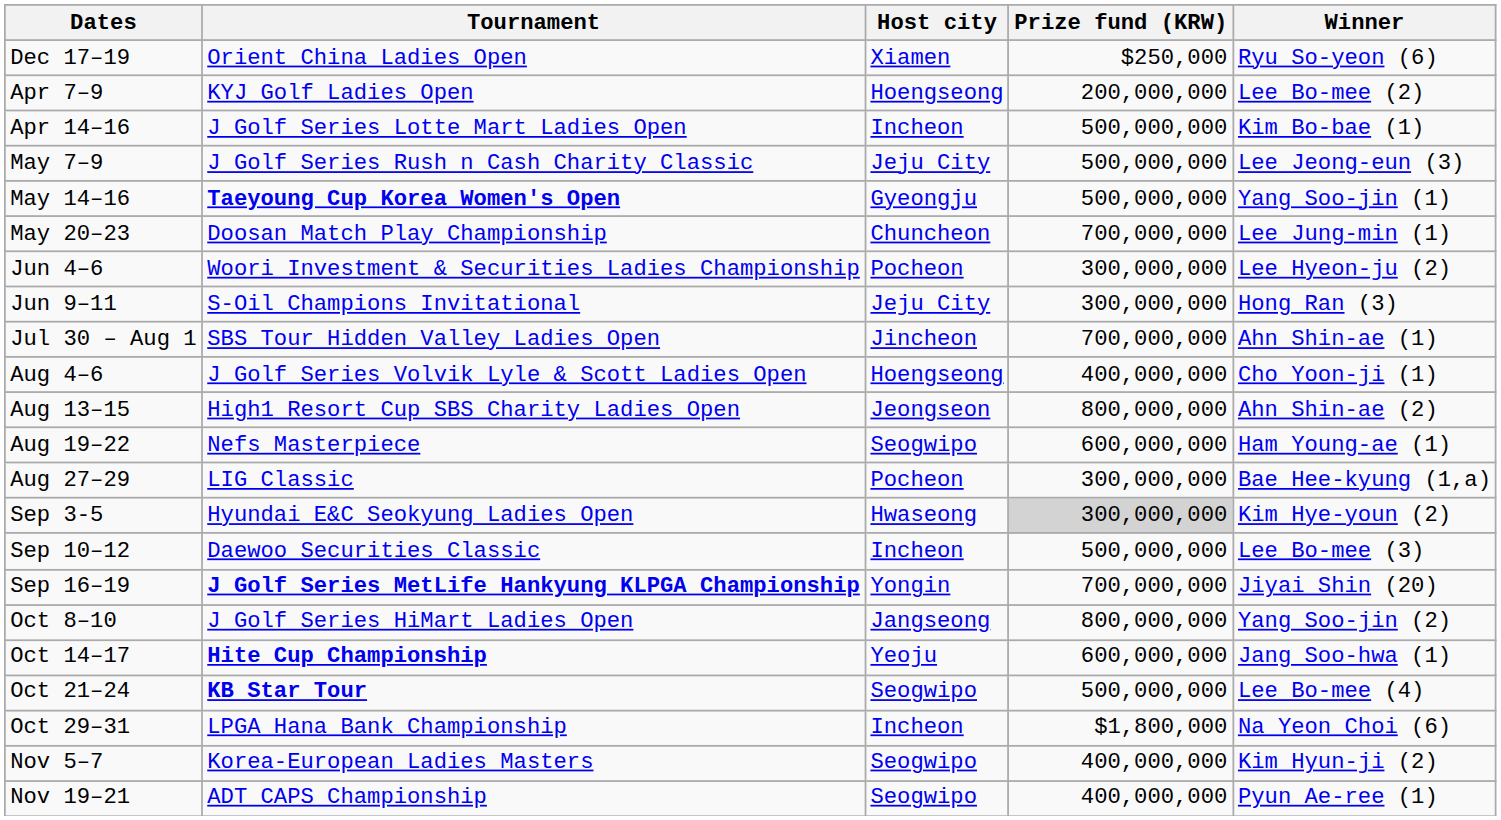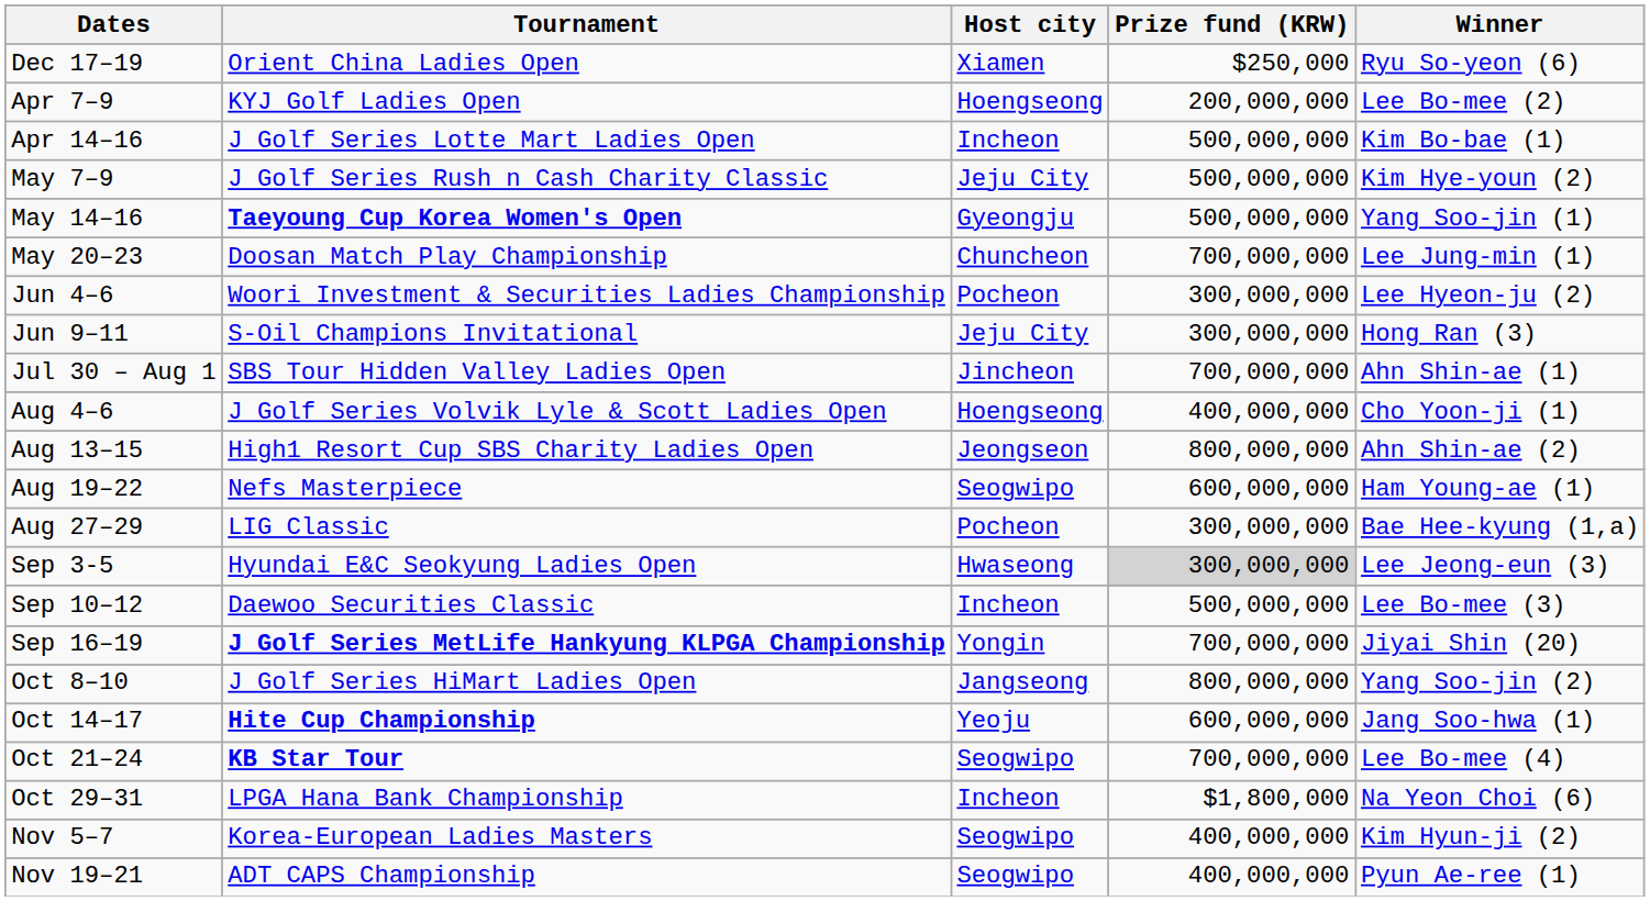 <table class="wikitable" style="font-size:97%;">
 <tr>
 <th>Dates</th>
 <th>Tournament</th>
 <th>Host city</th>
 <th>Prize fund (KRW)</th>
 <th>Winner</th>
 </tr>
 <tr>
 <td>Dec 17–19</td>
 <td><a href='#'>Orient China Ladies Open</a></td>
 <td> <a href='#'>Xiamen</a></td>
 <td align=right>$250,000</td>
 <td> <a href='#'>Ryu So-yeon</a> (6)</td>
 </tr>
 <tr>
 <td>Apr 7–9</td>
 <td><a href='#'>KYJ Golf Ladies Open</a></td>
 <td> <a href='#'>Hoengseong</a></td>
 <td align=right>200,000,000</td>
 <td> <a href='#'>Lee Bo-mee</a> (2)</td>
 </tr>
 <tr>
 <td>Apr 14–16</td>
 <td><a href='#'>J Golf Series Lotte Mart Ladies Open</a></td>
 <td> <a href='#'>Incheon</a></td>
 <td align=right>500,000,000</td>
 <td> <a href='#'>Kim Bo-bae</a> (1)</td>
 </tr>
 <tr>
 <td>May 7–9</td>
 <td><a href='#'>J Golf Series Rush n Cash Charity Classic</a></td>
 <td> <a href='#'>Jeju City</a></td>
 <td align=right>500,000,000</td>
-<td> <a href='#'>Lee Jeong-eun</a> (3)</td>
+<td> <a href='#'>Kim Hye-youn</a> (2)</td>
 </tr>
 <tr>
 <td>May 14–16</td>
 <td><strong><a href='#'>Taeyoung Cup Korea Women's Open</a></strong></td>
 <td> <a href='#'>Gyeongju</a></td>
 <td align=right>500,000,000</td>
 <td> <a href='#'>Yang Soo-jin</a> (1)</td>
 </tr>
 <tr>
 <td>May 20–23</td>
 <td><a href='#'>Doosan Match Play Championship</a></td>
 <td> <a href='#'>Chuncheon</a></td>
 <td align=right>700,000,000</td>
 <td> <a href='#'>Lee Jung-min</a> (1)</td>
 </tr>
 <tr>
 <td>Jun 4–6</td>
 <td><a href='#'>Woori Investment & Securities Ladies Championship</a></td>
 <td> <a href='#'>Pocheon</a></td>
 <td align=right>300,000,000</td>
 <td> <a href='#'>Lee Hyeon-ju</a> (2)</td>
 </tr>
 <tr>
 <td>Jun 9–11</td>
 <td><a href='#'>S-Oil Champions Invitational</a></td>
 <td> <a href='#'>Jeju City</a></td>
 <td align=right>300,000,000</td>
 <td> <a href='#'>Hong Ran</a> (3)</td>
 </tr>
 <tr>
 <td>Jul 30 – Aug 1</td>
 <td><a href='#'>SBS Tour Hidden Valley Ladies Open</a></td>
 <td> <a href='#'>Jincheon</a></td>
 <td align=right>700,000,000</td>
 <td> <a href='#'>Ahn Shin-ae</a> (1)</td>
 </tr>
 <tr>
 <td>Aug 4–6</td>
 <td><a href='#'>J Golf Series Volvik Lyle & Scott Ladies Open</a></td>
 <td> <a href='#'>Hoengseong</a></td>
 <td align=right>400,000,000</td>
 <td> <a href='#'>Cho Yoon-ji</a> (1)</td>
 </tr>
 <tr>
 <td>Aug 13–15</td>
 <td><a href='#'>High1 Resort Cup SBS Charity Ladies Open</a></td>
 <td> <a href='#'>Jeongseon</a></td>
 <td align=right>800,000,000</td>
 <td> <a href='#'>Ahn Shin-ae</a> (2)</td>
 </tr>
 <tr>
 <td>Aug 19–22</td>
 <td><a href='#'>Nefs Masterpiece</a></td>
 <td> <a href='#'>Seogwipo</a></td>
 <td align=right>600,000,000</td>
 <td> <a href='#'>Ham Young-ae</a> (1)</td>
 </tr>
 <tr>
 <td>Aug 27–29</td>
 <td><a href='#'>LIG Classic</a></td>
 <td> <a href='#'>Pocheon</a></td>
 <td align=right>300,000,000</td>
 <td> <a href='#'>Bae Hee-kyung</a> (1,a)</td>
 </tr>
 <tr>
 <td>Sep 3-5</td>
 <td><a href='#'>Hyundai E&C Seokyung Ladies Open</a></td>
 <td> <a href='#'>Hwaseong</a></td>
 <td align=right style="background: lightgrey;">300,000,000</td>
-<td> <a href='#'>Kim Hye-youn</a> (2)</td>
+<td> <a href='#'>Lee Jeong-eun</a> (3)</td>
 </tr>
 <tr>
 <td>Sep 10–12</td>
 <td><a href='#'>Daewoo Securities Classic</a></td>
 <td> <a href='#'>Incheon</a></td>
 <td align=right>500,000,000</td>
 <td> <a href='#'>Lee Bo-mee</a> (3)</td>
 </tr>
 <tr>
 <td>Sep 16–19</td>
 <td><strong><a href='#'>J Golf Series MetLife Hankyung KLPGA Championship</a></strong></td>
 <td> <a href='#'>Yongin</a></td>
 <td align=right>700,000,000</td>
 <td> <a href='#'>Jiyai Shin</a> (20)</td>
 </tr>
 <tr>
 <td>Oct 8–10</td>
 <td><a href='#'>J Golf Series HiMart Ladies Open</a></td>
 <td> <a href='#'>Jangseong</a></td>
 <td align=right>800,000,000</td>
 <td> <a href='#'>Yang Soo-jin</a> (2)</td>
 </tr>
 <tr>
 <td>Oct 14–17</td>
 <td><strong><a href='#'>Hite Cup Championship</a></strong></td>
 <td> <a href='#'>Yeoju</a></td>
 <td align=right>600,000,000</td>
 <td> <a href='#'>Jang Soo-hwa</a> (1)</td>
 </tr>
 <tr>
 <td>Oct 21–24</td>
 <td><strong><a href='#'>KB Star Tour</a></strong></td>
 <td> <a href='#'>Seogwipo</a></td>
-<td align=right>500,000,000</td>
+<td align=right>700,000,000</td>
 <td> <a href='#'>Lee Bo-mee</a> (4)</td>
 </tr>
 <tr>
 <td>Oct 29–31</td>
 <td><a href='#'>LPGA Hana Bank Championship</a></td>
 <td> <a href='#'>Incheon</a></td>
 <td align=right>$1,800,000</td>
 <td> <a href='#'>Na Yeon Choi</a> (6)</td>
 </tr>
 <tr>
 <td>Nov 5–7</td>
 <td><a href='#'>Korea-European Ladies Masters</a></td>
 <td> <a href='#'>Seogwipo</a></td>
 <td align=right>400,000,000</td>
 <td> <a href='#'>Kim Hyun-ji</a> (2)</td>
 </tr>
 <tr>
 <td>Nov 19–21</td>
 <td><a href='#'>ADT CAPS Championship</a></td>
 <td> <a href='#'>Seogwipo</a></td>
 <td align=right>400,000,000</td>
 <td> <a href='#'>Pyun Ae-ree</a> (1)</td>
 </tr>
 </table>
